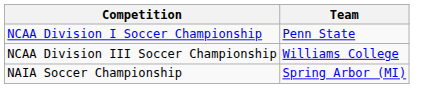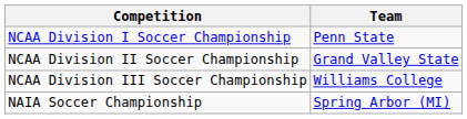 <table class="wikitable">
 <tr>
 <th>Competition</th>
 <th>Team</th>
 </tr>
 <tr>
 <td><a href='#'>NCAA Division I Soccer Championship</a></td>
 <td><a href='#'>Penn State</a></td>
 </tr>
 <tr>
+<td>NCAA Division II Soccer Championship</td>
+<td><a href='#'>Grand Valley State</a></td>
+</tr>
+<tr>
 <td>NCAA Division III Soccer Championship</td>
 <td><a href='#'>Williams College</a></td>
 </tr>
 <tr>
 <td>NAIA Soccer Championship</td>
 <td><a href='#'>Spring Arbor (MI)</a></td>
 </tr>
 </table>
